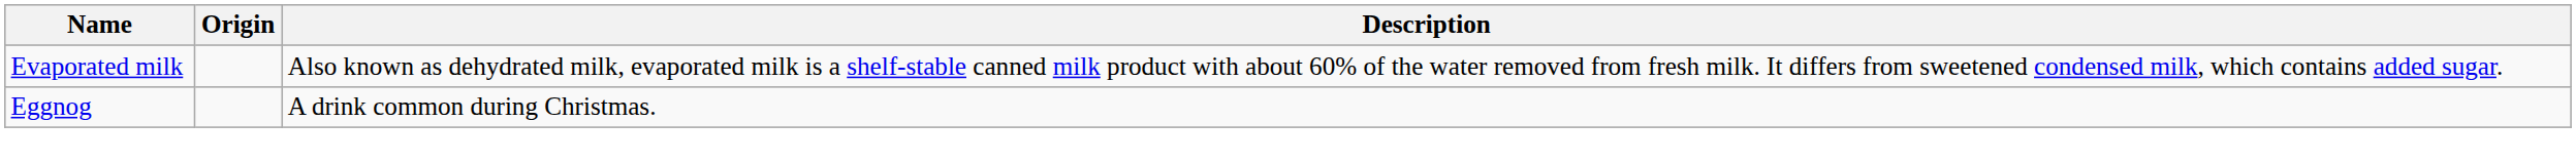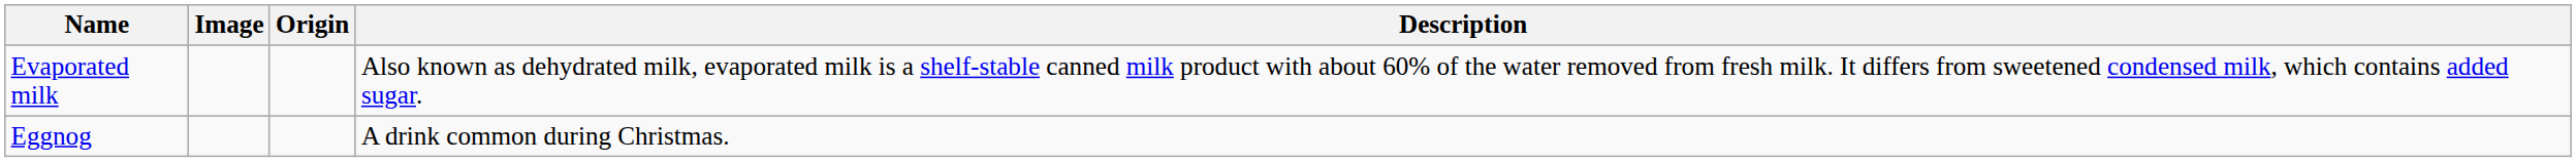 <table class="wikitable sortable" style="width:100%;">
 <tr>
 <th>Name</th>
+<th class="unsortable">Image</th>
 <th>Origin</th>
 <th>Description</th>
 </tr>
 <tr>
 <td><a href='#'>Evaporated milk</a></td>
 <td></td>
+<td></td>
 <td>Also known as dehydrated milk, evaporated milk is a <a href='#'>shelf-stable</a> canned <a href='#'>milk</a> product with about 60% of the water removed from fresh milk. It differs from sweetened <a href='#'>condensed milk</a>, which contains <a href='#'>added sugar</a>.</td>
 </tr>
 <tr>
 <td><a href='#'>Eggnog</a></td>
 <td></td>
+<td></td>
 <td>A drink common during Christmas.</td>
 </tr>
 </table>
